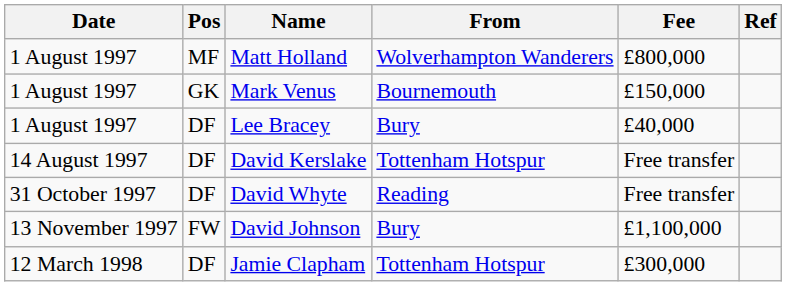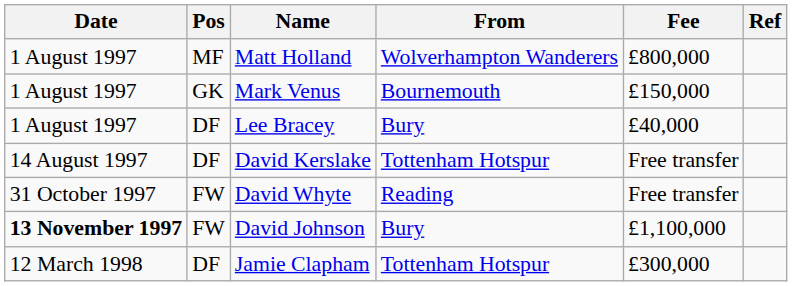 <table class="wikitable">
 <tr>
 <th>Date</th>
 <th>Pos</th>
 <th>Name</th>
 <th>From</th>
 <th>Fee</th>
 <th>Ref</th>
 </tr>
 <tr>
 <td>1 August 1997</td>
 <td>MF</td>
 <td> <a href='#'>Matt Holland</a></td>
 <td> <a href='#'>Wolverhampton Wanderers</a></td>
 <td>£800,000</td>
 <td></td>
 </tr>
 <tr>
 <td>1 August 1997</td>
 <td>GK</td>
 <td> <a href='#'>Mark Venus</a></td>
 <td> <a href='#'>Bournemouth</a></td>
 <td>£150,000</td>
 <td></td>
 </tr>
 <tr>
 <td>1 August 1997</td>
 <td>DF</td>
 <td> <a href='#'>Lee Bracey</a></td>
 <td> <a href='#'>Bury</a></td>
 <td>£40,000</td>
 <td></td>
 </tr>
 <tr>
 <td>14 August 1997</td>
 <td>DF</td>
 <td> <a href='#'>David Kerslake</a></td>
 <td> <a href='#'>Tottenham Hotspur</a></td>
 <td>Free transfer</td>
 <td></td>
 </tr>
 <tr>
 <td>31 October 1997</td>
-<td>DF</td>
+<td>FW</td>
 <td> <a href='#'>David Whyte</a></td>
 <td> <a href='#'>Reading</a></td>
 <td>Free transfer</td>
 <td></td>
 </tr>
 <tr>
-<td>13 November 1997</td>
+<td><strong>13 November 1997</strong></td>
 <td>FW</td>
 <td> <a href='#'>David Johnson</a></td>
 <td> <a href='#'>Bury</a></td>
 <td>£1,100,000</td>
 <td></td>
 </tr>
 <tr>
 <td>12 March 1998</td>
 <td>DF</td>
 <td> <a href='#'>Jamie Clapham</a></td>
 <td> <a href='#'>Tottenham Hotspur</a></td>
 <td>£300,000</td>
 <td></td>
 </tr>
 </table>
